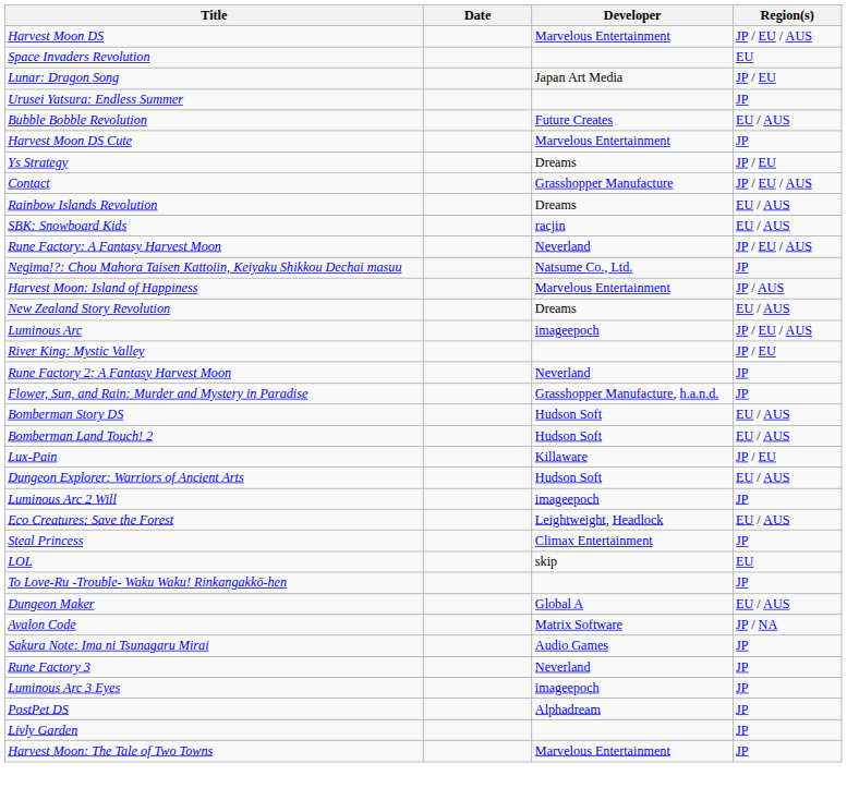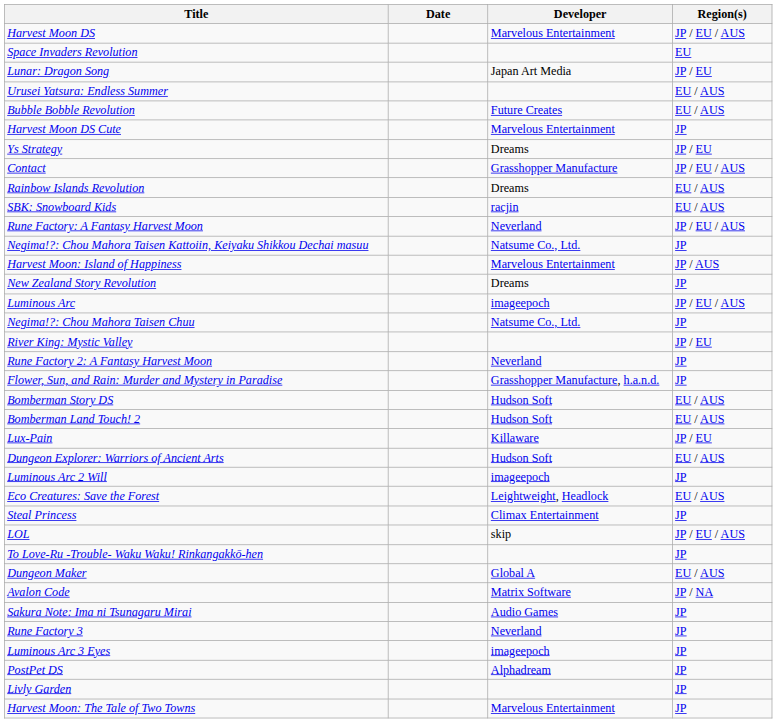 <table class="wikitable sortable" style="text-align: left; width: 80%;">
 <tr>
 <th style="width:50%;">Title</th>
 <th style="width:13%;">Date</th>
 <th style="width:24%;">Developer</th>
 <th style="width:13%;">Region(s)</th>
 </tr>
 <tr>
 <td><em><a href='#'>Harvest Moon DS</a></em></td>
 <td></td>
 <td><a href='#'>Marvelous Entertainment</a></td>
 <td><a href='#'>JP</a> / <a href='#'>EU</a> / <a href='#'>AUS</a></td>
 </tr>
 <tr>
 <td><em><a href='#'>Space Invaders Revolution</a></em></td>
 <td></td>
 <td></td>
 <td><a href='#'>EU</a></td>
 </tr>
 <tr>
 <td><em><a href='#'>Lunar: Dragon Song</a></em></td>
 <td></td>
 <td>Japan Art Media</td>
 <td><a href='#'>JP</a> / <a href='#'>EU</a></td>
 </tr>
 <tr>
 <td><em><a href='#'>Urusei Yatsura: Endless Summer</a></em></td>
 <td></td>
 <td></td>
-<td><a href='#'>JP</a></td>
+<td><a href='#'>EU</a> / <a href='#'>AUS</a></td>
 </tr>
 <tr>
 <td><em><a href='#'>Bubble Bobble Revolution</a></em></td>
 <td></td>
 <td><a href='#'>Future Creates</a></td>
 <td><a href='#'>EU</a> / <a href='#'>AUS</a></td>
 </tr>
 <tr>
 <td><em><a href='#'>Harvest Moon DS Cute</a></em></td>
 <td></td>
 <td><a href='#'>Marvelous Entertainment</a></td>
 <td><a href='#'>JP</a></td>
 </tr>
 <tr>
 <td><em><a href='#'>Ys Strategy</a></em></td>
 <td></td>
 <td>Dreams</td>
 <td><a href='#'>JP</a> / <a href='#'>EU</a></td>
 </tr>
 <tr>
 <td><em><a href='#'>Contact</a></em></td>
 <td></td>
 <td><a href='#'>Grasshopper Manufacture</a></td>
 <td><a href='#'>JP</a> / <a href='#'>EU</a> / <a href='#'>AUS</a></td>
 </tr>
 <tr>
 <td><em><a href='#'>Rainbow Islands Revolution</a></em></td>
 <td></td>
 <td>Dreams</td>
 <td><a href='#'>EU</a> / <a href='#'>AUS</a></td>
 </tr>
 <tr>
 <td><em><a href='#'>SBK: Snowboard Kids</a></em></td>
 <td></td>
 <td><a href='#'>racjin</a></td>
 <td><a href='#'>EU</a> / <a href='#'>AUS</a></td>
 </tr>
 <tr>
 <td><em><a href='#'>Rune Factory: A Fantasy Harvest Moon</a></em></td>
 <td></td>
 <td><a href='#'>Neverland</a></td>
 <td><a href='#'>JP</a> / <a href='#'>EU</a> / <a href='#'>AUS</a></td>
 </tr>
 <tr>
 <td><em><a href='#'>Negima!?: Chou Mahora Taisen Kattoiin, Keiyaku Shikkou Dechai masuu</a></em></td>
 <td></td>
 <td><a href='#'>Natsume Co., Ltd.</a></td>
 <td><a href='#'>JP</a></td>
 </tr>
 <tr>
 <td><em><a href='#'>Harvest Moon: Island of Happiness</a></em></td>
 <td></td>
 <td><a href='#'>Marvelous Entertainment</a></td>
 <td><a href='#'>JP</a> / <a href='#'>AUS</a></td>
 </tr>
 <tr>
 <td><em><a href='#'>New Zealand Story Revolution</a></em></td>
 <td></td>
 <td>Dreams</td>
-<td><a href='#'>EU</a> / <a href='#'>AUS</a></td>
+<td><a href='#'>JP</a></td>
 </tr>
 <tr>
 <td><em><a href='#'>Luminous Arc</a></em></td>
 <td></td>
 <td><a href='#'>imageepoch</a></td>
 <td><a href='#'>JP</a> / <a href='#'>EU</a> / <a href='#'>AUS</a></td>
+</tr>
+<tr>
+<td><em><a href='#'>Negima!?: Chou Mahora Taisen Chuu</a></em></td>
+<td></td>
+<td><a href='#'>Natsume Co., Ltd.</a></td>
+<td><a href='#'>JP</a></td>
 </tr>
 <tr>
 <td><em><a href='#'>River King: Mystic Valley</a></em></td>
 <td></td>
 <td></td>
 <td><a href='#'>JP</a> / <a href='#'>EU</a></td>
 </tr>
 <tr>
 <td><em><a href='#'>Rune Factory 2: A Fantasy Harvest Moon</a></em></td>
 <td></td>
 <td><a href='#'>Neverland</a></td>
 <td><a href='#'>JP</a></td>
 </tr>
 <tr>
 <td><em><a href='#'>Flower, Sun, and Rain: Murder and Mystery in Paradise</a></em></td>
 <td></td>
 <td><a href='#'>Grasshopper Manufacture</a>, <a href='#'>h.a.n.d.</a></td>
 <td><a href='#'>JP</a></td>
 </tr>
 <tr>
 <td><em><a href='#'>Bomberman Story DS</a></em></td>
 <td></td>
 <td><a href='#'>Hudson Soft</a></td>
 <td><a href='#'>EU</a> / <a href='#'>AUS</a></td>
 </tr>
 <tr>
 <td><em><a href='#'>Bomberman Land Touch! 2</a></em></td>
 <td></td>
 <td><a href='#'>Hudson Soft</a></td>
 <td><a href='#'>EU</a> / <a href='#'>AUS</a></td>
 </tr>
 <tr>
 <td><em><a href='#'>Lux-Pain</a></em></td>
 <td></td>
 <td><a href='#'>Killaware</a></td>
 <td><a href='#'>JP</a> / <a href='#'>EU</a></td>
 </tr>
 <tr>
 <td><em><a href='#'>Dungeon Explorer: Warriors of Ancient Arts</a></em></td>
 <td></td>
 <td><a href='#'>Hudson Soft</a></td>
 <td><a href='#'>EU</a> / <a href='#'>AUS</a></td>
 </tr>
 <tr>
 <td><em><a href='#'>Luminous Arc 2 Will</a></em></td>
 <td></td>
 <td><a href='#'>imageepoch</a></td>
 <td><a href='#'>JP</a></td>
 </tr>
 <tr>
 <td><em><a href='#'>Eco Creatures: Save the Forest</a></em></td>
 <td></td>
 <td><a href='#'>Leightweight</a>, <a href='#'>Headlock</a></td>
 <td><a href='#'>EU</a> / <a href='#'>AUS</a></td>
 </tr>
 <tr>
 <td><em><a href='#'>Steal Princess</a></em></td>
 <td></td>
 <td><a href='#'>Climax Entertainment</a></td>
 <td><a href='#'>JP</a></td>
 </tr>
 <tr>
 <td><em><a href='#'>LOL</a></em></td>
 <td></td>
 <td>skip</td>
-<td><a href='#'>EU</a></td>
+<td><a href='#'>JP</a> / <a href='#'>EU</a> / <a href='#'>AUS</a></td>
 </tr>
 <tr>
 <td><em><a href='#'>To Love-Ru -Trouble- Waku Waku! Rinkangakkō-hen</a></em></td>
 <td></td>
 <td></td>
 <td><a href='#'>JP</a></td>
 </tr>
 <tr>
 <td><em><a href='#'>Dungeon Maker</a></em></td>
 <td></td>
 <td><a href='#'>Global A</a></td>
 <td><a href='#'>EU</a> / <a href='#'>AUS</a></td>
 </tr>
 <tr>
 <td><em><a href='#'>Avalon Code</a></em></td>
 <td></td>
 <td><a href='#'>Matrix Software</a></td>
 <td><a href='#'>JP</a> / <a href='#'>NA</a></td>
 </tr>
 <tr>
 <td><em><a href='#'>Sakura Note: Ima ni Tsunagaru Mirai</a></em></td>
 <td></td>
 <td><a href='#'>Audio Games</a></td>
 <td><a href='#'>JP</a></td>
 </tr>
 <tr>
 <td><em><a href='#'>Rune Factory 3</a></em></td>
 <td></td>
 <td><a href='#'>Neverland</a></td>
 <td><a href='#'>JP</a></td>
 </tr>
 <tr>
 <td><em><a href='#'>Luminous Arc 3 Eyes</a></em></td>
 <td></td>
 <td><a href='#'>imageepoch</a></td>
 <td><a href='#'>JP</a></td>
 </tr>
 <tr>
 <td><em><a href='#'>PostPet DS</a></em></td>
 <td></td>
 <td><a href='#'>Alphadream</a></td>
 <td><a href='#'>JP</a></td>
 </tr>
 <tr>
 <td><em><a href='#'>Livly Garden</a></em></td>
 <td></td>
 <td></td>
 <td><a href='#'>JP</a></td>
 </tr>
 <tr>
 <td><em><a href='#'>Harvest Moon: The Tale of Two Towns</a></em></td>
 <td></td>
 <td><a href='#'>Marvelous Entertainment</a></td>
 <td><a href='#'>JP</a></td>
 </tr>
 </table>
